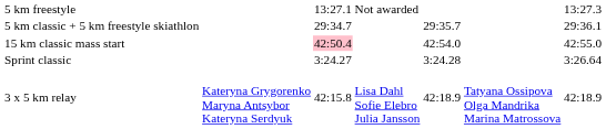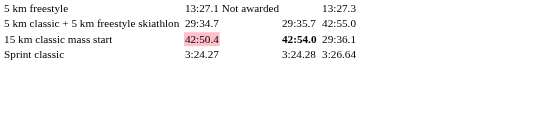 <table>
 <tr>
 <td>5 km freestyle<br></td>
 <td><br></td>
 <td>13:27.1</td>
 <td>Not awarded</td>
 <td></td>
 <td></td>
 <td>13:27.3</td>
 </tr>
 <tr>
 <td>5 km classic + 5 km freestyle skiathlon<br></td>
 <td></td>
 <td>29:34.7</td>
 <td></td>
 <td>29:35.7</td>
 <td></td>
-<td>29:36.1</td>
+<td>42:55.0</td>
 </tr>
 <tr>
 <td>15 km classic mass start<br></td>
 <td></td>
 <td style="background: pink;">42:50.4</td>
 <td></td>
-<td>42:54.0</td>
+<td><strong>42:54.0</strong></td>
 <td></td>
-<td>42:55.0</td>
+<td>29:36.1</td>
 </tr>
 <tr>
 <td>Sprint classic<br></td>
 <td></td>
 <td>3:24.27</td>
 <td></td>
 <td>3:24.28</td>
 <td></td>
 <td>3:26.64</td>
 </tr>
-<tr>
-<td>3 x 5 km relay<br></td>
-<td><br><a href='#'>Kateryna Grygorenko</a><br><a href='#'>Maryna Antsybor</a><br><a href='#'>Kateryna Serdyuk</a></td>
-<td>42:15.8</td>
-<td><br><a href='#'>Lisa Dahl</a><br><a href='#'>Sofie Elebro</a><br><a href='#'>Julia Jansson</a></td>
-<td>42:18.9</td>
-<td><br><a href='#'>Tatyana Ossipova</a><br><a href='#'>Olga Mandrika</a><br><a href='#'>Marina Matrossova</a></td>
-<td>42:18.9</td>
-</tr>
 </table>
